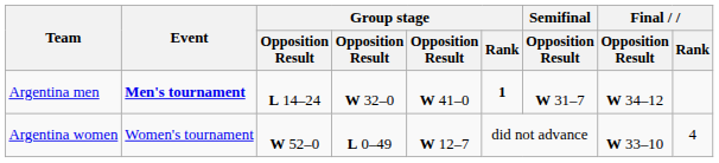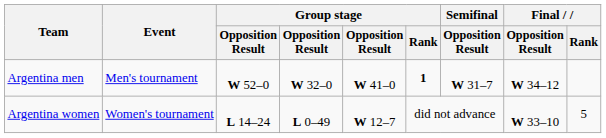 <table class="wikitable" style="font-size:90%;text-align:center">
 <tr>
 <th rowspan=2>Team</th>
 <th rowspan=2>Event</th>
 <th colspan=4>Group stage</th>
 <th>Semifinal</th>
 <th colspan=2>Final /  / </th>
 </tr>
 <tr style=font-size:95%>
 <th>Opposition<br>Result</th>
 <th>Opposition<br>Result</th>
 <th>Opposition<br>Result</th>
 <th>Rank</th>
 <th>Opposition<br>Result</th>
 <th>Opposition<br>Result</th>
 <th>Rank</th>
 </tr>
 <tr>
 <td style="text-align:left"><a href='#'>Argentina men</a></td>
-<td style="text-align:left"><strong><a href='#'>Men's tournament</a></strong></td>
-<td><br><strong>L</strong> 14–24</td>
+<td style="text-align:left"><a href='#'>Men's tournament</a></td>
+<td><br><strong>W</strong> 52–0</td>
 <td><br><strong>W</strong> 32–0</td>
 <td><br><strong>W</strong> 41–0</td>
 <td><strong>1</strong></td>
 <td><br><strong>W</strong> 31–7</td>
 <td><br><strong>W</strong> 34–12</td>
 <td></td>
 </tr>
 <tr>
 <td style="text-align:left"><a href='#'>Argentina women</a></td>
 <td style="text-align:left"><a href='#'>Women's tournament</a></td>
-<td><br><strong>W</strong> 52–0</td>
+<td><br><strong>L</strong> 14–24</td>
 <td><br><strong>L</strong> 0–49</td>
 <td><br><strong>W</strong> 12–7</td>
 <td colspan=2>did not advance</td>
 <td><br><strong>W</strong> 33–10</td>
-<td>4</td>
+<td>5</td>
 </tr>
 </table>
